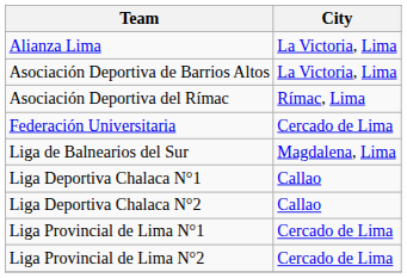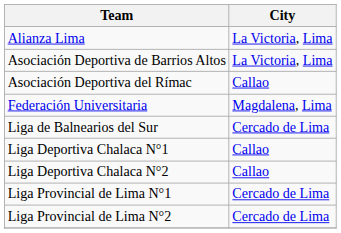 <table class="wikitable sortable">
 <tr>
 <th>Team</th>
 <th>City</th>
 </tr>
 <tr>
 <td><a href='#'>Alianza Lima</a></td>
 <td><a href='#'>La Victoria</a>, <a href='#'>Lima</a></td>
 </tr>
 <tr>
 <td>Asociación Deportiva de Barrios Altos</td>
 <td><a href='#'>La Victoria</a>, <a href='#'>Lima</a></td>
 </tr>
 <tr>
 <td>Asociación Deportiva del Rímac</td>
-<td><a href='#'>Rímac</a>, <a href='#'>Lima</a></td>
+<td><a href='#'>Callao</a></td>
 </tr>
 <tr>
 <td><a href='#'>Federación Universitaria</a></td>
-<td><a href='#'>Cercado de Lima</a></td>
+<td><a href='#'>Magdalena</a>, <a href='#'>Lima</a></td>
 </tr>
 <tr>
 <td>Liga de Balnearios del Sur</td>
-<td><a href='#'>Magdalena</a>, <a href='#'>Lima</a></td>
+<td><a href='#'>Cercado de Lima</a></td>
 </tr>
 <tr>
 <td>Liga Deportiva Chalaca N°1</td>
 <td><a href='#'>Callao</a></td>
 </tr>
 <tr>
 <td>Liga Deportiva Chalaca N°2</td>
 <td><a href='#'>Callao</a></td>
 </tr>
 <tr>
 <td>Liga Provincial de Lima N°1</td>
 <td><a href='#'>Cercado de Lima</a></td>
 </tr>
 <tr>
 <td>Liga Provincial de Lima N°2</td>
 <td><a href='#'>Cercado de Lima</a></td>
 </tr>
 <tr>
 </tr>
 </table>
